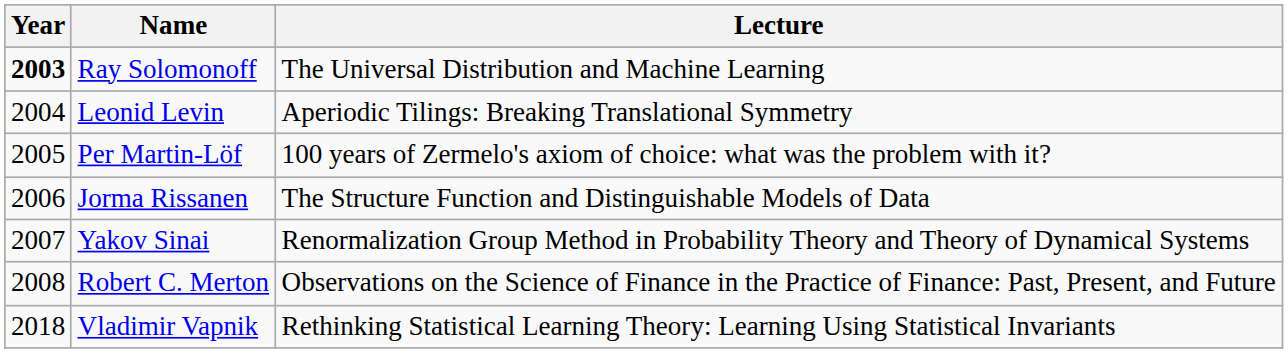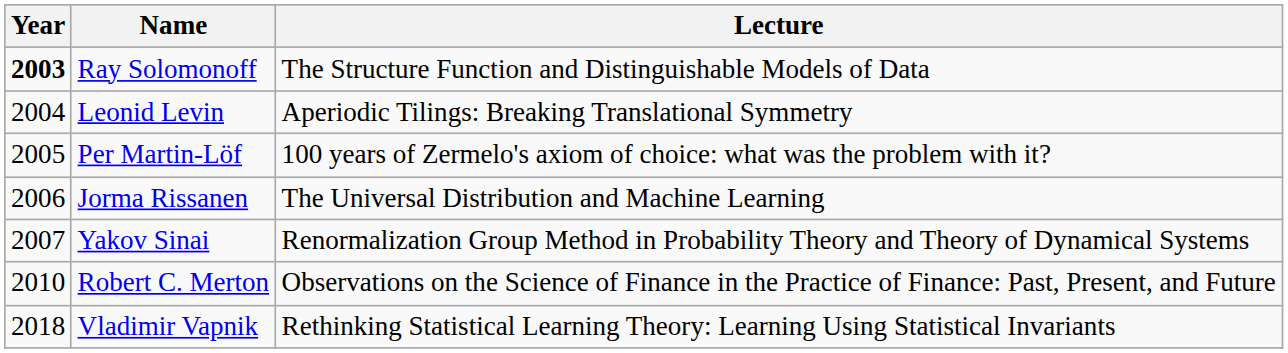 <table class="wikitable">
 <tr>
 <th>Year</th>
 <th>Name</th>
 <th>Lecture</th>
 </tr>
 <tr>
 <td><strong>2003</strong></td>
 <td><a href='#'>Ray Solomonoff</a></td>
-<td>The Universal Distribution and Machine Learning</td>
+<td>The Structure Function and Distinguishable Models of Data</td>
 </tr>
 <tr>
 <td>2004</td>
 <td><a href='#'>Leonid Levin</a></td>
 <td>Aperiodic Tilings: Breaking Translational Symmetry</td>
 </tr>
 <tr>
 <td>2005</td>
 <td><a href='#'>Per Martin-Löf</a></td>
 <td>100 years of Zermelo's axiom of choice: what was the problem with it?</td>
 </tr>
 <tr>
 <td>2006</td>
 <td><a href='#'>Jorma Rissanen</a></td>
-<td>The Structure Function and Distinguishable Models of Data</td>
+<td>The Universal Distribution and Machine Learning</td>
 </tr>
 <tr>
 <td>2007</td>
 <td><a href='#'>Yakov Sinai</a></td>
 <td>Renormalization Group Method in Probability Theory and Theory of Dynamical Systems</td>
 </tr>
 <tr>
-<td>2008</td>
+<td>2010</td>
 <td><a href='#'>Robert C. Merton</a></td>
 <td>Observations on the Science of Finance in the Practice of Finance: Past, Present, and Future</td>
 </tr>
 <tr>
 <td>2018</td>
 <td><a href='#'>Vladimir Vapnik</a></td>
 <td>Rethinking Statistical Learning Theory: Learning Using Statistical Invariants</td>
 </tr>
 </table>
